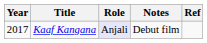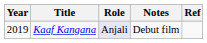 <table class="wikitable sortable plainrowheaders">
 <tr style="background:#ccc; text-align:center;">
 <th>Year</th>
 <th>Title</th>
 <th>Role</th>
 <th>Notes</th>
 <th>Ref</th>
 </tr>
 <tr>
-<td>2017</td>
+<td>2019</td>
 <td><em><a href='#'>Kaaf Kangana</a></em></td>
 <td style="background: lavender;">Anjali</td>
 <td>Debut film</td>
 <td></td>
 </tr>
 </table>
